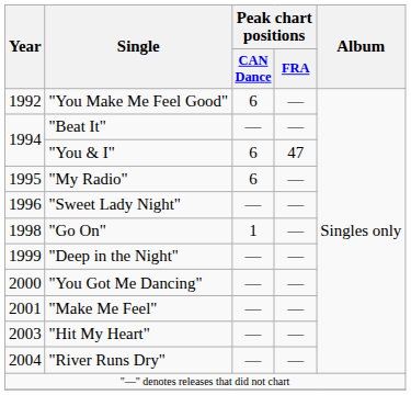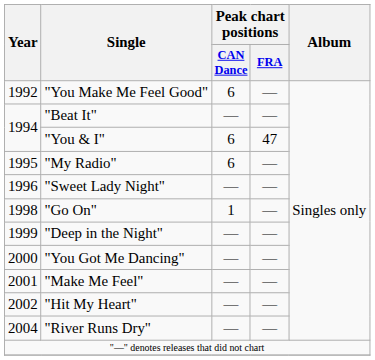 <table class="wikitable" style="text-align:center;">
 <tr>
 <th rowspan="2">Year</th>
 <th rowspan="2">Single</th>
 <th colspan="2">Peak chart positions</th>
 <th rowspan="2">Album</th>
 </tr>
 <tr style="font-size:smaller;">
 <th width="35"><a href='#'>CAN<br>Dance</a><br></th>
 <th width="35"><a href='#'>FRA</a><br></th>
 </tr>
 <tr>
 <td>1992</td>
 <td align="left">"You Make Me Feel Good"</td>
 <td>6</td>
 <td>—</td>
 <td align="left" rowspan="11">Singles only</td>
 </tr>
 <tr>
 <td rowspan=2>1994</td>
 <td align="left">"Beat It"</td>
 <td>—</td>
 <td>—</td>
 </tr>
 <tr>
 <td align="left">"You & I"</td>
 <td>6</td>
 <td>47</td>
 </tr>
 <tr>
 <td>1995</td>
 <td align="left">"My Radio"</td>
 <td>6</td>
 <td>—</td>
 </tr>
 <tr>
 <td>1996</td>
 <td align="left">"Sweet Lady Night"</td>
 <td>—</td>
 <td>—</td>
 </tr>
 <tr>
 <td>1998</td>
 <td align="left">"Go On"</td>
 <td>1</td>
 <td>—</td>
 </tr>
 <tr>
 <td>1999</td>
 <td align="left">"Deep in the Night"</td>
 <td>—</td>
 <td>—</td>
 </tr>
 <tr>
 <td>2000</td>
 <td align="left">"You Got Me Dancing"</td>
 <td>—</td>
 <td>—</td>
 </tr>
 <tr>
 <td>2001</td>
 <td align="left">"Make Me Feel"</td>
 <td>—</td>
 <td>—</td>
 </tr>
 <tr>
-<td>2003</td>
+<td>2002</td>
 <td align="left">"Hit My Heart"</td>
 <td>—</td>
 <td>—</td>
 </tr>
 <tr>
 <td>2004</td>
 <td align="left">"River Runs Dry"</td>
 <td>—</td>
 <td>—</td>
 </tr>
 <tr>
 <td colspan="15" style="font-size:8pt">"—" denotes releases that did not chart</td>
 </tr>
 <tr>
 </tr>
 </table>
